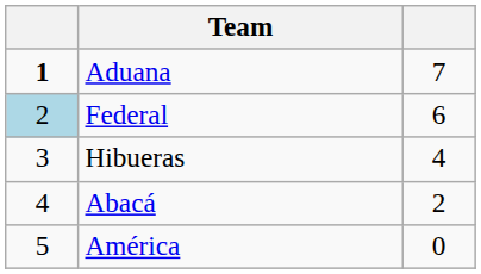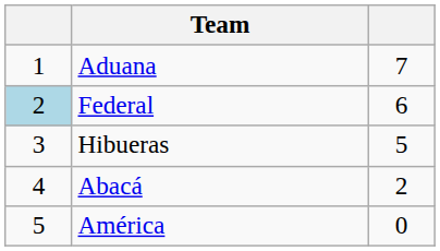 <table class="wikitable">
 <tr>
 <th width=35></th>
 <th width=180>Team</th>
 <th width=35></th>
 </tr>
 <tr align=center>
-<td><strong>1</strong></td>
+<td>1</td>
 <td align=left><a href='#'>Aduana</a></td>
 <td>7</td>
 </tr>
 <tr align=center>
 <td style="background: lightblue;">2</td>
 <td align=left><a href='#'>Federal</a></td>
 <td>6</td>
 </tr>
 <tr align=center>
 <td>3</td>
 <td align=left>Hibueras</td>
-<td>4</td>
+<td>5</td>
 </tr>
 <tr align=center>
 <td>4</td>
 <td align=left><a href='#'>Abacá</a></td>
 <td>2</td>
 </tr>
 <tr align=center>
 <td>5</td>
 <td align=left><a href='#'>América</a></td>
 <td>0</td>
 </tr>
 </table>
